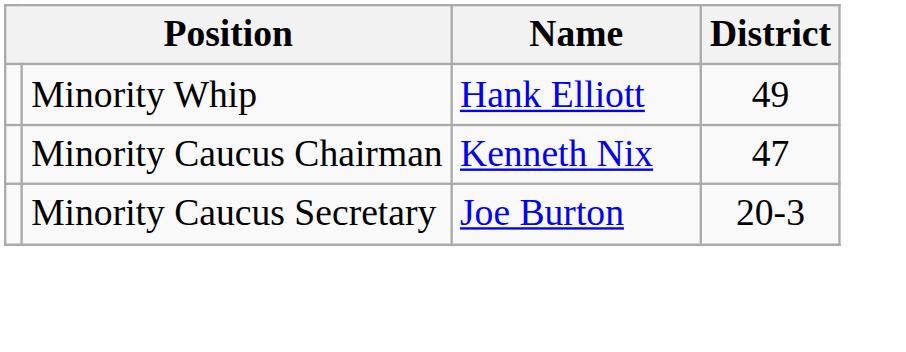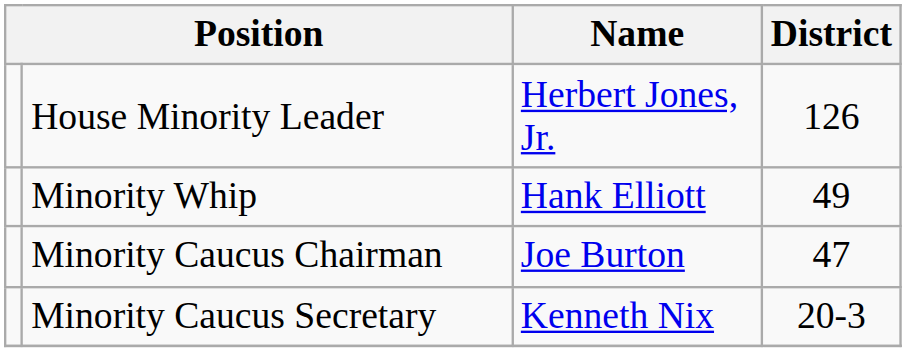 <table class="wikitable">
 <tr>
 <th colspan=2 align=center>Position</th>
 <th width="099" align=center>Name</th>
 <th align=center>District</th>
+</tr>
+<tr>
+<td></td>
+<td width="201">House Minority Leader</td>
+<td><a href='#'>Herbert Jones, Jr.</a></td>
+<td align=center>126</td>
 </tr>
 <tr>
 <td></td>
 <td>Minority Whip</td>
 <td><a href='#'>Hank Elliott</a></td>
 <td align=center>49</td>
 </tr>
 <tr>
 <td></td>
 <td>Minority Caucus Chairman</td>
-<td><a href='#'>Kenneth Nix</a></td>
+<td><a href='#'>Joe Burton</a></td>
 <td align=center>47</td>
 </tr>
 <tr>
 <td></td>
 <td>Minority Caucus Secretary</td>
-<td><a href='#'>Joe Burton</a></td>
+<td><a href='#'>Kenneth Nix</a></td>
 <td align=center>20-3</td>
 </tr>
 <tr>
 </tr>
 </table>
